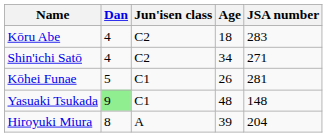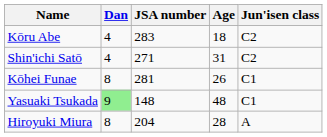 <table class="wikitable">
 <tr>
 <th>Name</th>
 <th><a href='#'>Dan</a></th>
+<th>JSA number</th>
+<th>Age</th>
 <th>Jun'isen class</th>
-<th>Age</th>
-<th>JSA number</th>
 </tr>
 <tr>
 <td><a href='#'>Kōru Abe</a></td>
 <td>4</td>
+<td>283</td>
+<td>18</td>
 <td>C2</td>
-<td>18</td>
-<td>283</td>
 </tr>
 <tr>
 <td><a href='#'>Shin'ichi Satō</a></td>
 <td>4</td>
+<td>271</td>
+<td>31</td>
 <td>C2</td>
-<td>34</td>
-<td>271</td>
 </tr>
 <tr>
 <td><a href='#'>Kōhei Funae</a></td>
-<td>5</td>
+<td>8</td>
+<td>281</td>
+<td>26</td>
 <td>C1</td>
-<td>26</td>
-<td>281</td>
 </tr>
 <tr>
 <td><a href='#'>Yasuaki Tsukada</a></td>
 <td style="background: lightgreen;">9</td>
+<td>148</td>
+<td>48</td>
 <td>C1</td>
-<td>48</td>
-<td>148</td>
 </tr>
 <tr>
 <td><a href='#'>Hiroyuki Miura</a></td>
 <td>8</td>
+<td>204</td>
+<td>28</td>
 <td>A</td>
-<td>39</td>
-<td>204</td>
 </tr>
 </table>
